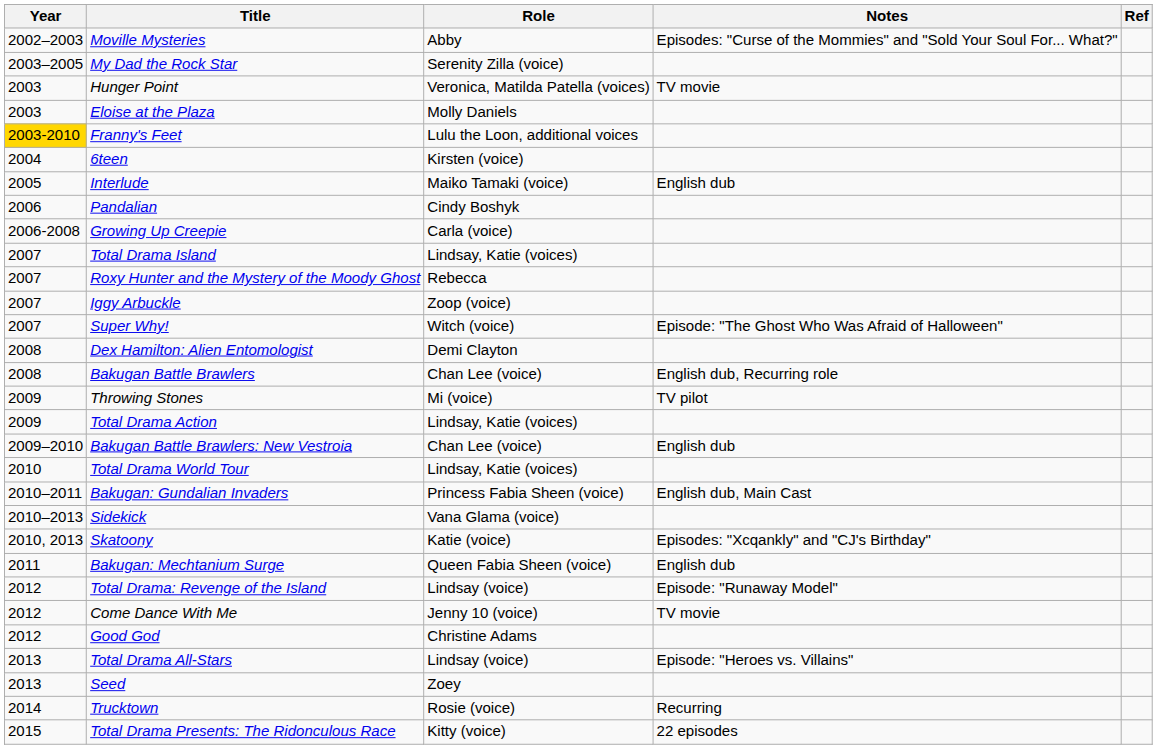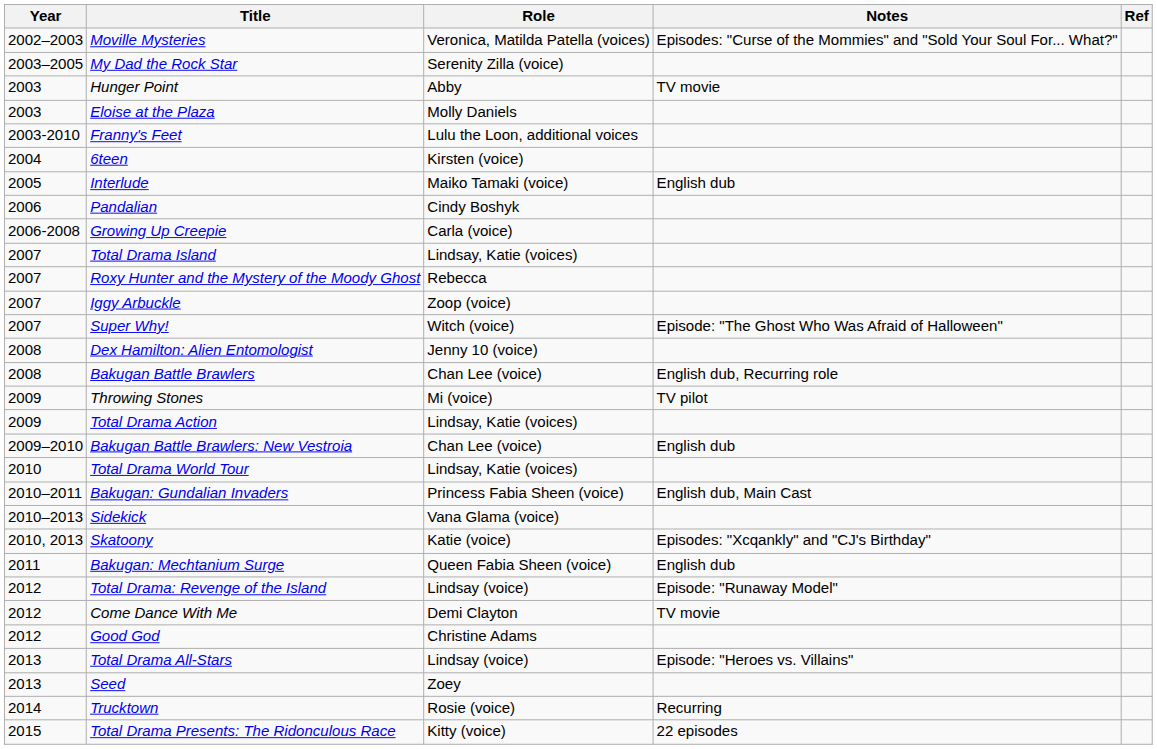 <table class="wikitable sortable">
 <tr>
 <th>Year</th>
 <th>Title</th>
 <th>Role</th>
 <th class="unsortable">Notes</th>
 <th class="unsortable">Ref</th>
 </tr>
 <tr>
 <td>2002–2003</td>
 <td><em><a href='#'>Moville Mysteries</a></em></td>
-<td>Abby</td>
+<td>Veronica, Matilda Patella (voices)</td>
 <td>Episodes: "Curse of the Mommies" and "Sold Your Soul For... What?"</td>
 <td></td>
 </tr>
 <tr>
 <td>2003–2005</td>
 <td><em><a href='#'>My Dad the Rock Star</a></em></td>
 <td>Serenity Zilla (voice)</td>
 <td></td>
 <td></td>
 </tr>
 <tr>
 <td>2003</td>
 <td><em>Hunger Point</em></td>
-<td>Veronica, Matilda Patella (voices)</td>
+<td>Abby</td>
 <td>TV movie</td>
 <td></td>
 </tr>
 <tr>
 <td>2003</td>
 <td><em><a href='#'>Eloise at the Plaza</a></em></td>
 <td>Molly Daniels</td>
 <td></td>
 <td></td>
 </tr>
 <tr>
-<td style="background: gold;">2003-2010</td>
+<td>2003-2010</td>
 <td><em><a href='#'>Franny's Feet</a></em></td>
 <td>Lulu the Loon, additional voices</td>
 <td></td>
 <td></td>
 </tr>
 <tr>
 <td>2004</td>
 <td><em><a href='#'>6teen</a></em></td>
 <td>Kirsten (voice)</td>
 <td></td>
 <td></td>
 </tr>
 <tr>
 <td>2005</td>
 <td><em><a href='#'>Interlude</a></em></td>
 <td>Maiko Tamaki (voice)</td>
 <td>English dub</td>
 <td></td>
 </tr>
 <tr>
 <td>2006</td>
 <td><em><a href='#'>Pandalian</a></em></td>
 <td>Cindy Boshyk</td>
 <td></td>
 <td></td>
 </tr>
 <tr>
 <td>2006-2008</td>
 <td><em><a href='#'>Growing Up Creepie</a></em></td>
 <td>Carla (voice)</td>
 <td></td>
 <td></td>
 </tr>
 <tr>
 <td>2007</td>
 <td><em><a href='#'>Total Drama Island</a></em></td>
 <td>Lindsay, Katie (voices)</td>
 <td></td>
 <td></td>
 </tr>
 <tr>
 <td>2007</td>
 <td><em><a href='#'>Roxy Hunter and the Mystery of the Moody Ghost</a></em></td>
 <td>Rebecca</td>
 <td></td>
 <td></td>
 </tr>
 <tr>
 <td>2007</td>
 <td><em><a href='#'>Iggy Arbuckle</a></em></td>
 <td>Zoop (voice)</td>
 <td></td>
 <td></td>
 </tr>
 <tr>
 <td>2007</td>
 <td><em><a href='#'>Super Why!</a></em></td>
 <td>Witch (voice)</td>
 <td>Episode: "The Ghost Who Was Afraid of Halloween"</td>
 <td></td>
 </tr>
 <tr>
 <td>2008</td>
 <td><em><a href='#'>Dex Hamilton: Alien Entomologist</a></em></td>
-<td>Demi Clayton</td>
+<td>Jenny 10 (voice)</td>
 <td></td>
 <td></td>
 </tr>
 <tr>
 <td>2008</td>
 <td><em><a href='#'>Bakugan Battle Brawlers</a></em></td>
 <td>Chan Lee (voice)</td>
 <td>English dub, Recurring role</td>
 <td></td>
 </tr>
 <tr>
 <td>2009</td>
 <td><em>Throwing Stones</em></td>
 <td>Mi (voice)</td>
 <td>TV pilot</td>
 <td></td>
 </tr>
 <tr>
 <td>2009</td>
 <td><em><a href='#'>Total Drama Action</a></em></td>
 <td>Lindsay, Katie (voices)</td>
 <td></td>
 <td></td>
 </tr>
 <tr>
 <td>2009–2010</td>
 <td><em><a href='#'>Bakugan Battle Brawlers: New Vestroia</a></em></td>
 <td>Chan Lee (voice)</td>
 <td>English dub</td>
 <td></td>
 </tr>
 <tr>
 <td>2010</td>
 <td><em><a href='#'>Total Drama World Tour</a></em></td>
 <td>Lindsay, Katie (voices)</td>
 <td></td>
 <td></td>
 </tr>
 <tr>
 <td>2010–2011</td>
 <td><em><a href='#'>Bakugan: Gundalian Invaders</a></em></td>
 <td>Princess Fabia Sheen (voice)</td>
 <td>English dub,  Main Cast</td>
 <td></td>
 </tr>
 <tr>
 <td>2010–2013</td>
 <td><em><a href='#'>Sidekick</a></em></td>
 <td>Vana Glama (voice)</td>
 <td></td>
 <td></td>
 </tr>
 <tr>
 <td>2010, 2013</td>
 <td><em><a href='#'>Skatoony</a></em></td>
 <td>Katie (voice)</td>
 <td>Episodes: "Xcqankly" and "CJ's Birthday"</td>
 <td></td>
 </tr>
 <tr>
 <td>2011</td>
 <td><em><a href='#'>Bakugan: Mechtanium Surge</a></em></td>
 <td>Queen Fabia Sheen (voice)</td>
 <td>English dub</td>
 <td></td>
 </tr>
 <tr>
 <td>2012</td>
 <td><em><a href='#'>Total Drama: Revenge of the Island</a></em></td>
 <td>Lindsay (voice)</td>
 <td>Episode: "Runaway Model"</td>
 <td></td>
 </tr>
 <tr>
 <td>2012</td>
 <td><em>Come Dance With Me</em></td>
-<td>Jenny 10 (voice)</td>
+<td>Demi Clayton</td>
 <td>TV movie</td>
 <td></td>
 </tr>
 <tr>
 <td>2012</td>
 <td><em><a href='#'>Good God</a></em></td>
 <td>Christine Adams</td>
 <td></td>
 <td></td>
 </tr>
 <tr>
 <td>2013</td>
 <td><em><a href='#'>Total Drama All-Stars</a></em></td>
 <td>Lindsay (voice)</td>
 <td>Episode: "Heroes vs. Villains"</td>
 <td></td>
 </tr>
 <tr>
 <td>2013</td>
 <td><em><a href='#'>Seed</a></em></td>
 <td>Zoey</td>
 <td></td>
 <td></td>
 </tr>
 <tr>
 <td>2014</td>
 <td><em><a href='#'>Trucktown</a></em></td>
 <td>Rosie (voice)</td>
 <td>Recurring</td>
 </tr>
 <tr>
 <td>2015</td>
 <td><em><a href='#'>Total Drama Presents: The Ridonculous Race</a></em></td>
 <td>Kitty (voice)</td>
 <td>22 episodes</td>
 <td></td>
 </tr>
 </table>
